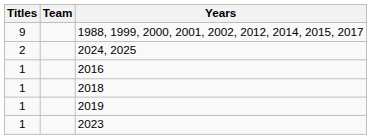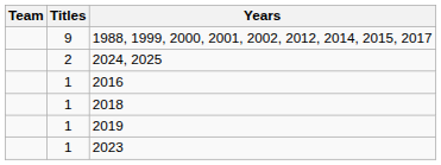 <table class="wikitable sortable" style="text-align:center">
 <tr>
+<th>Team</th>
 <th>Titles</th>
-<th>Team</th>
 <th>Years</th>
 </tr>
 <tr>
+<td style=></td>
 <td>9</td>
-<td style=></td>
 <td align=left>1988, 1999, 2000, 2001, 2002, 2012, 2014, 2015, 2017</td>
 </tr>
 <tr>
+<td style=></td>
 <td>2</td>
-<td style=></td>
 <td align=left>2024, 2025</td>
 </tr>
 <tr>
+<td style=></td>
 <td>1</td>
-<td style=></td>
 <td align=left>2016</td>
 </tr>
 <tr>
+<td style=></td>
 <td>1</td>
-<td style=></td>
 <td align=left>2018</td>
 </tr>
 <tr>
+<td style=></td>
 <td>1</td>
-<td style=></td>
 <td align=left>2019</td>
 </tr>
 <tr>
+<td style=></td>
 <td>1</td>
-<td style=></td>
 <td align=left>2023</td>
 </tr>
 </table>
